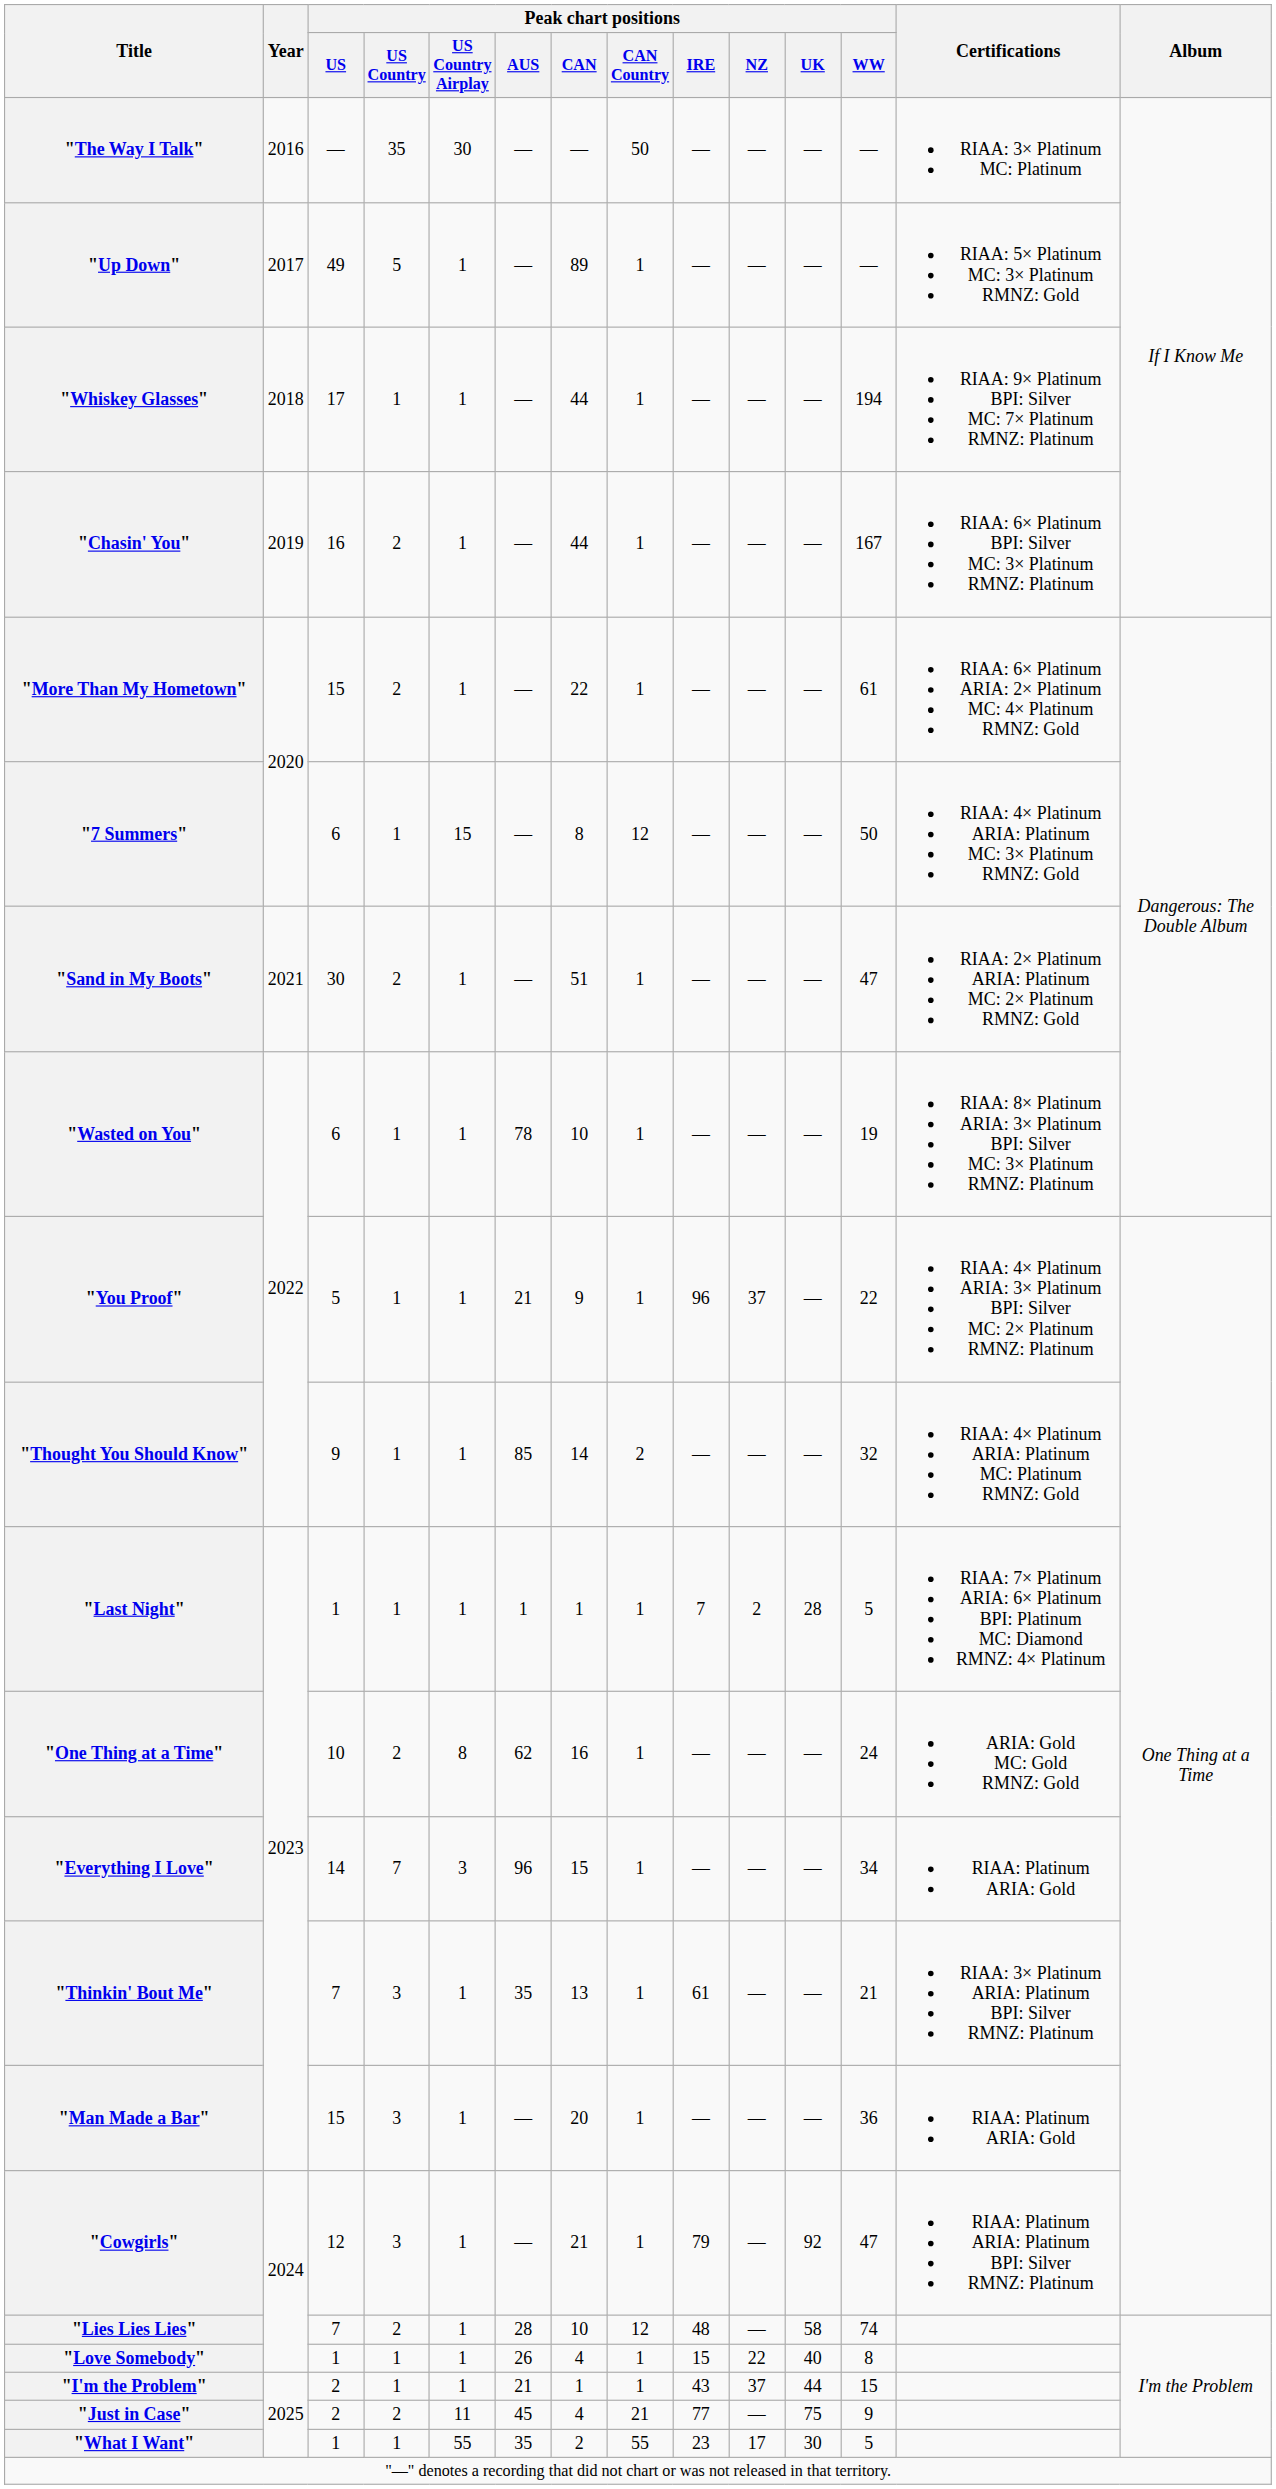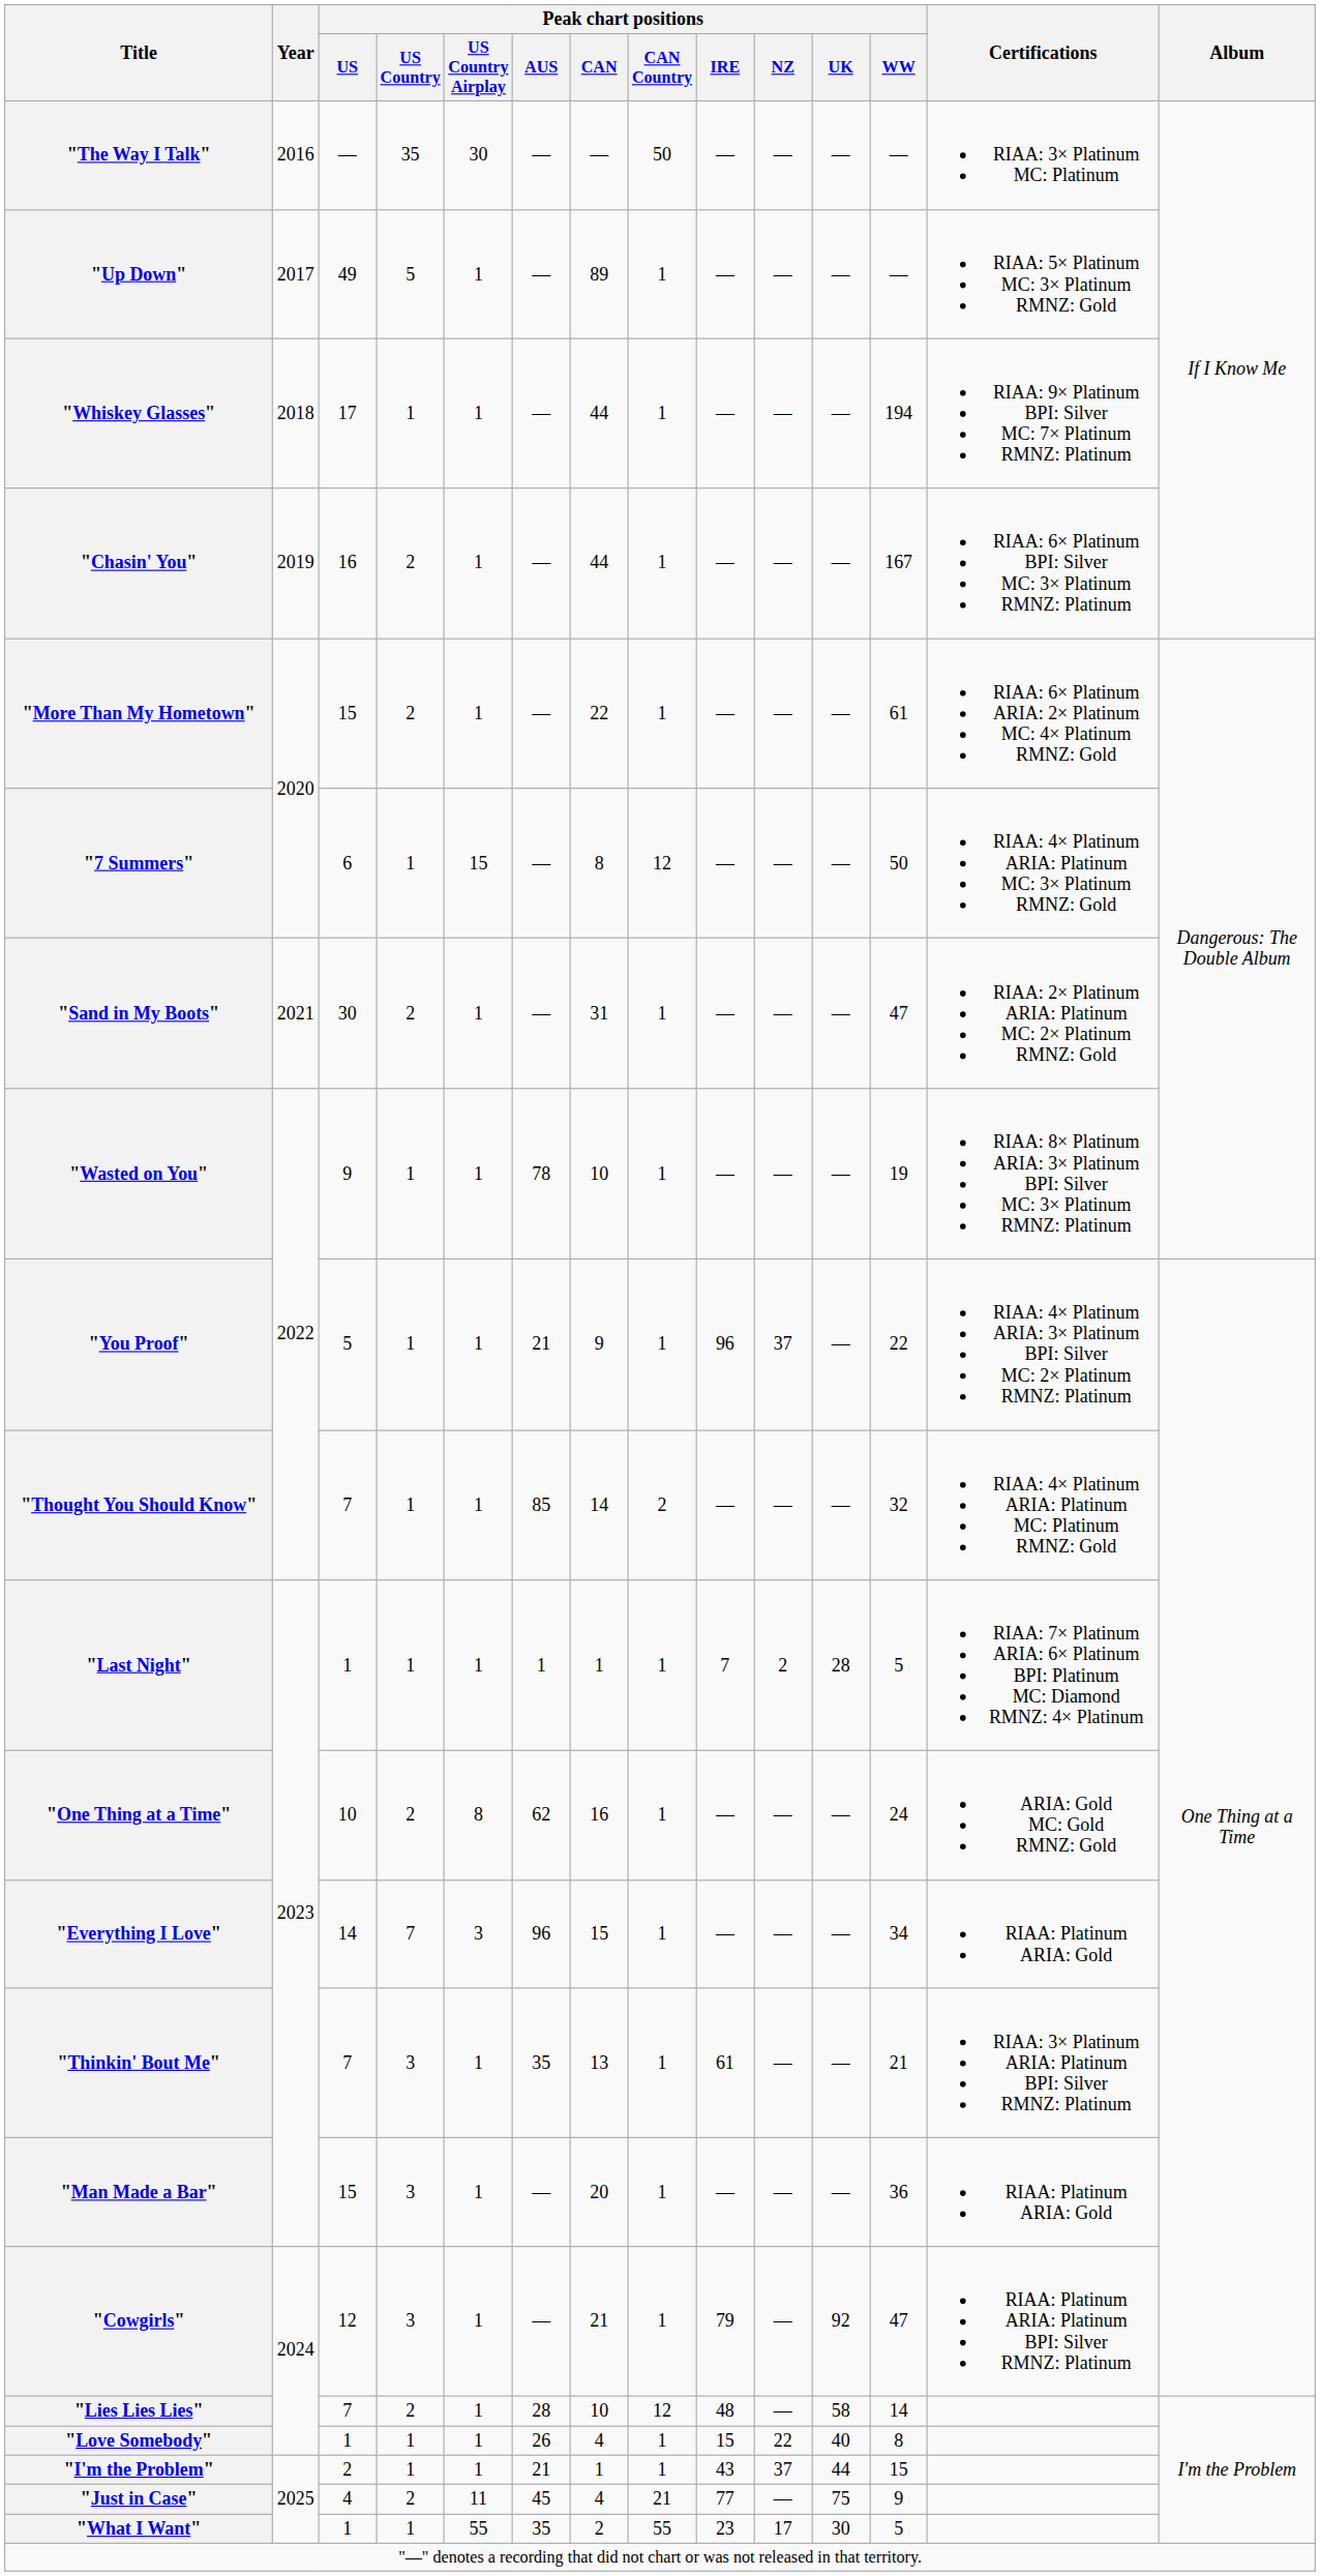 <table class="wikitable plainrowheaders" style="text-align:center;">
 <tr>
 <th scope="col" rowspan="2" style="width:14em;">Title</th>
 <th scope="col" rowspan="2">Year</th>
 <th scope="col" colspan="10">Peak chart positions</th>
 <th scope="col" rowspan="2" style="width:12em;">Certifications</th>
 <th scope="col" rowspan="2" style="width:8em;">Album</th>
 </tr>
 <tr>
 <th scope="col" style="width:3em;font-size:90%;"><a href='#'>US</a><br></th>
 <th scope="col" style="width:3em;font-size:90%;"><a href='#'>US Country</a><br></th>
 <th scope="col" style="width:3em;font-size:90%;"><a href='#'>US Country Airplay</a><br></th>
 <th scope="col" style="width:3em;font-size:90%;"><a href='#'>AUS</a><br></th>
 <th scope="col" style="width:3em;font-size:90%;"><a href='#'>CAN</a><br></th>
 <th scope="col" style="width:3em;font-size:90%;"><a href='#'>CAN Country</a><br></th>
 <th scope="col" style="width:3em;font-size:90%;"><a href='#'>IRE</a><br></th>
 <th scope="col" style="width:3em;font-size:90%;"><a href='#'>NZ</a><br></th>
 <th scope="col" style="width:3em;font-size:90%;"><a href='#'>UK</a><br></th>
 <th scope="col" style="width:3em;font-size:90%;"><a href='#'>WW</a><br></th>
 </tr>
 <tr>
 <th scope="row">"<a href='#'>The Way I Talk</a>"</th>
 <td>2016</td>
 <td>—</td>
 <td>35</td>
 <td>30</td>
 <td>—</td>
 <td>—</td>
 <td>50</td>
 <td>—</td>
 <td>—</td>
 <td>—</td>
 <td>—</td>
 <td><br><ul><li>RIAA: 3× Platinum</li><li>MC: Platinum</li></ul></td>
 <td rowspan="4"><em>If I Know Me</em></td>
 </tr>
 <tr>
 <th scope="row">"<a href='#'>Up Down</a>"<br><span></span></th>
 <td>2017</td>
 <td>49</td>
 <td>5</td>
 <td>1</td>
 <td>—</td>
 <td>89</td>
 <td>1</td>
 <td>—</td>
 <td>—</td>
 <td>—</td>
 <td>—</td>
 <td><br><ul><li>RIAA: 5× Platinum</li><li>MC: 3× Platinum</li><li>RMNZ: Gold</li></ul></td>
 </tr>
 <tr>
 <th scope="row">"<a href='#'>Whiskey Glasses</a>"</th>
 <td>2018</td>
 <td>17</td>
 <td>1</td>
 <td>1</td>
 <td>—</td>
 <td>44</td>
 <td>1</td>
 <td>—</td>
 <td>—</td>
 <td>—</td>
 <td>194</td>
 <td><br><ul><li>RIAA: 9× Platinum</li><li>BPI: Silver</li><li>MC: 7× Platinum</li><li>RMNZ: Platinum</li></ul></td>
 </tr>
 <tr>
 <th scope="row">"<a href='#'>Chasin' You</a>"</th>
 <td>2019</td>
 <td>16</td>
 <td>2</td>
 <td>1</td>
 <td>—</td>
 <td>44</td>
 <td>1</td>
 <td>—</td>
 <td>—</td>
 <td>—</td>
 <td>167</td>
 <td><br><ul><li>RIAA: 6× Platinum</li><li>BPI: Silver</li><li>MC: 3× Platinum</li><li>RMNZ: Platinum</li></ul></td>
 </tr>
 <tr>
 <th scope="row">"<a href='#'>More Than My Hometown</a>"</th>
 <td rowspan="2">2020</td>
 <td>15</td>
 <td>2</td>
 <td>1</td>
 <td>—</td>
 <td>22</td>
 <td>1</td>
 <td>—</td>
 <td>—</td>
 <td>—</td>
 <td>61</td>
 <td><br><ul><li>RIAA: 6× Platinum</li><li>ARIA: 2× Platinum</li><li>MC: 4× Platinum</li><li>RMNZ: Gold</li></ul></td>
 <td rowspan="4"><em>Dangerous: The Double Album</em></td>
 </tr>
 <tr>
 <th scope="row">"<a href='#'>7 Summers</a>"</th>
 <td>6</td>
 <td>1</td>
 <td>15</td>
 <td>—</td>
 <td>8</td>
 <td>12</td>
 <td>—</td>
 <td>—</td>
 <td>—</td>
 <td>50</td>
 <td><br><ul><li>RIAA: 4× Platinum</li><li>ARIA: Platinum</li><li>MC: 3× Platinum</li><li>RMNZ: Gold</li></ul></td>
 </tr>
 <tr>
 <th scope="row">"<a href='#'>Sand in My Boots</a>"</th>
 <td>2021</td>
 <td>30</td>
 <td>2</td>
 <td>1</td>
 <td>—</td>
-<td>51</td>
+<td>31</td>
 <td>1</td>
 <td>—</td>
 <td>—</td>
 <td>—</td>
 <td>47</td>
 <td><br><ul><li>RIAA: 2× Platinum</li><li>ARIA: Platinum</li><li>MC: 2× Platinum</li><li>RMNZ: Gold</li></ul></td>
 </tr>
 <tr>
 <th scope="row">"<a href='#'>Wasted on You</a>"</th>
 <td rowspan="3">2022</td>
-<td>6</td>
+<td>9</td>
 <td>1</td>
 <td>1</td>
 <td>78</td>
 <td>10</td>
 <td>1</td>
 <td>—</td>
 <td>—</td>
 <td>—</td>
 <td>19</td>
 <td><br><ul><li>RIAA: 8× Platinum</li><li>ARIA: 3× Platinum</li><li>BPI: Silver</li><li>MC: 3× Platinum</li><li>RMNZ: Platinum</li></ul></td>
 </tr>
 <tr>
 <th scope="row">"<a href='#'>You Proof</a>"</th>
 <td>5</td>
 <td>1</td>
 <td>1</td>
 <td>21</td>
 <td>9</td>
 <td>1</td>
 <td>96</td>
 <td>37</td>
 <td>—</td>
 <td>22</td>
 <td><br><ul><li>RIAA: 4× Platinum</li><li>ARIA: 3× Platinum</li><li>BPI: Silver</li><li>MC: 2× Platinum</li><li>RMNZ: Platinum</li></ul></td>
 <td rowspan="8"><em>One Thing at a Time</em></td>
 </tr>
 <tr>
 <th scope="row">"<a href='#'>Thought You Should Know</a>"</th>
-<td>9</td>
+<td>7</td>
 <td>1</td>
 <td>1</td>
 <td>85</td>
 <td>14</td>
 <td>2</td>
 <td>—</td>
 <td>—</td>
 <td>—</td>
 <td>32</td>
 <td><br><ul><li>RIAA: 4× Platinum</li><li>ARIA: Platinum</li><li>MC: Platinum</li><li>RMNZ: Gold</li></ul></td>
 </tr>
 <tr>
 <th scope="row">"<a href='#'>Last Night</a>"</th>
 <td rowspan="5">2023</td>
 <td>1</td>
 <td>1</td>
 <td>1</td>
 <td>1</td>
 <td>1</td>
 <td>1</td>
 <td>7</td>
 <td>2</td>
 <td>28</td>
 <td>5</td>
 <td><br><ul><li>RIAA: 7× Platinum</li><li>ARIA: 6× Platinum</li><li>BPI: Platinum</li><li>MC: Diamond</li><li>RMNZ: 4× Platinum</li></ul></td>
 </tr>
 <tr>
 <th scope="row">"<a href='#'>One Thing at a Time</a>"</th>
 <td>10</td>
 <td>2</td>
 <td>8</td>
 <td>62</td>
 <td>16</td>
 <td>1</td>
 <td>—</td>
 <td>—</td>
 <td>—</td>
 <td>24</td>
 <td><br><ul><li>ARIA: Gold</li><li>MC: Gold</li><li>RMNZ: Gold</li></ul></td>
 </tr>
 <tr>
 <th scope="row">"<a href='#'>Everything I Love</a>"</th>
 <td>14</td>
 <td>7</td>
 <td>3</td>
 <td>96</td>
 <td>15</td>
 <td>1</td>
 <td>—</td>
 <td>—</td>
 <td>—</td>
 <td>34</td>
 <td><br><ul><li>RIAA: Platinum</li><li>ARIA: Gold</li></ul></td>
 </tr>
 <tr>
 <th scope="row">"<a href='#'>Thinkin' Bout Me</a>"</th>
 <td>7</td>
 <td>3</td>
 <td>1</td>
 <td>35</td>
 <td>13</td>
 <td>1</td>
 <td>61</td>
 <td>—</td>
 <td>—</td>
 <td>21</td>
 <td><br><ul><li>RIAA: 3× Platinum</li><li>ARIA: Platinum</li><li>BPI: Silver</li><li>RMNZ: Platinum</li></ul></td>
 </tr>
 <tr>
 <th scope="row">"<a href='#'>Man Made a Bar</a>"<br></th>
 <td>15</td>
 <td>3</td>
 <td>1</td>
 <td>—</td>
 <td>20</td>
 <td>1</td>
 <td>—</td>
 <td>—</td>
 <td>—</td>
 <td>36</td>
 <td><br><ul><li>RIAA: Platinum</li><li>ARIA: Gold</li></ul></td>
 </tr>
 <tr>
 <th scope="row">"<a href='#'>Cowgirls</a>"<br></th>
 <td rowspan="3">2024</td>
 <td>12</td>
 <td>3</td>
 <td>1</td>
 <td>—</td>
 <td>21</td>
 <td>1</td>
 <td>79</td>
 <td>—</td>
 <td>92</td>
 <td>47</td>
 <td><br><ul><li>RIAA: Platinum</li><li>ARIA: Platinum</li><li>BPI: Silver</li><li>RMNZ: Platinum</li></ul></td>
 </tr>
 <tr>
 <th scope="row">"<a href='#'>Lies Lies Lies</a>"</th>
 <td>7</td>
 <td>2</td>
 <td>1</td>
 <td>28</td>
 <td>10</td>
 <td>12</td>
 <td>48</td>
 <td>—</td>
 <td>58</td>
-<td>74</td>
+<td>14</td>
 <td></td>
 <td rowspan="5"><em>I'm the Problem</em></td>
 </tr>
 <tr>
 <th scope="row">"<a href='#'>Love Somebody</a>"</th>
 <td>1</td>
 <td>1</td>
 <td>1</td>
 <td>26</td>
 <td>4</td>
 <td>1</td>
 <td>15</td>
 <td>22</td>
 <td>40</td>
 <td>8</td>
 <td></td>
 </tr>
 <tr>
 <th scope="row">"<a href='#'>I'm the Problem</a>"</th>
 <td rowspan="3">2025</td>
 <td>2</td>
 <td>1</td>
 <td>1</td>
 <td>21</td>
 <td>1</td>
 <td>1</td>
 <td>43</td>
 <td>37</td>
 <td>44</td>
 <td>15</td>
 <td></td>
 </tr>
 <tr>
 <th scope="row">"<a href='#'>Just in Case</a>"</th>
-<td>2</td>
+<td>4</td>
 <td>2</td>
 <td>11</td>
 <td>45</td>
 <td>4</td>
 <td>21</td>
 <td>77</td>
 <td>—</td>
 <td>75</td>
 <td>9</td>
 <td></td>
 </tr>
 <tr>
 <th scope="row">"<a href='#'>What I Want</a>"<br></th>
 <td>1</td>
 <td>1</td>
 <td>55</td>
 <td>35</td>
 <td>2</td>
 <td>55</td>
 <td>23<br></td>
 <td>17<br></td>
 <td>30</td>
 <td>5</td>
 <td></td>
 </tr>
 <tr>
 <td colspan="14" style="font-size:90%">"—" denotes a recording that did not chart or was not released in that territory.</td>
 </tr>
 </table>
